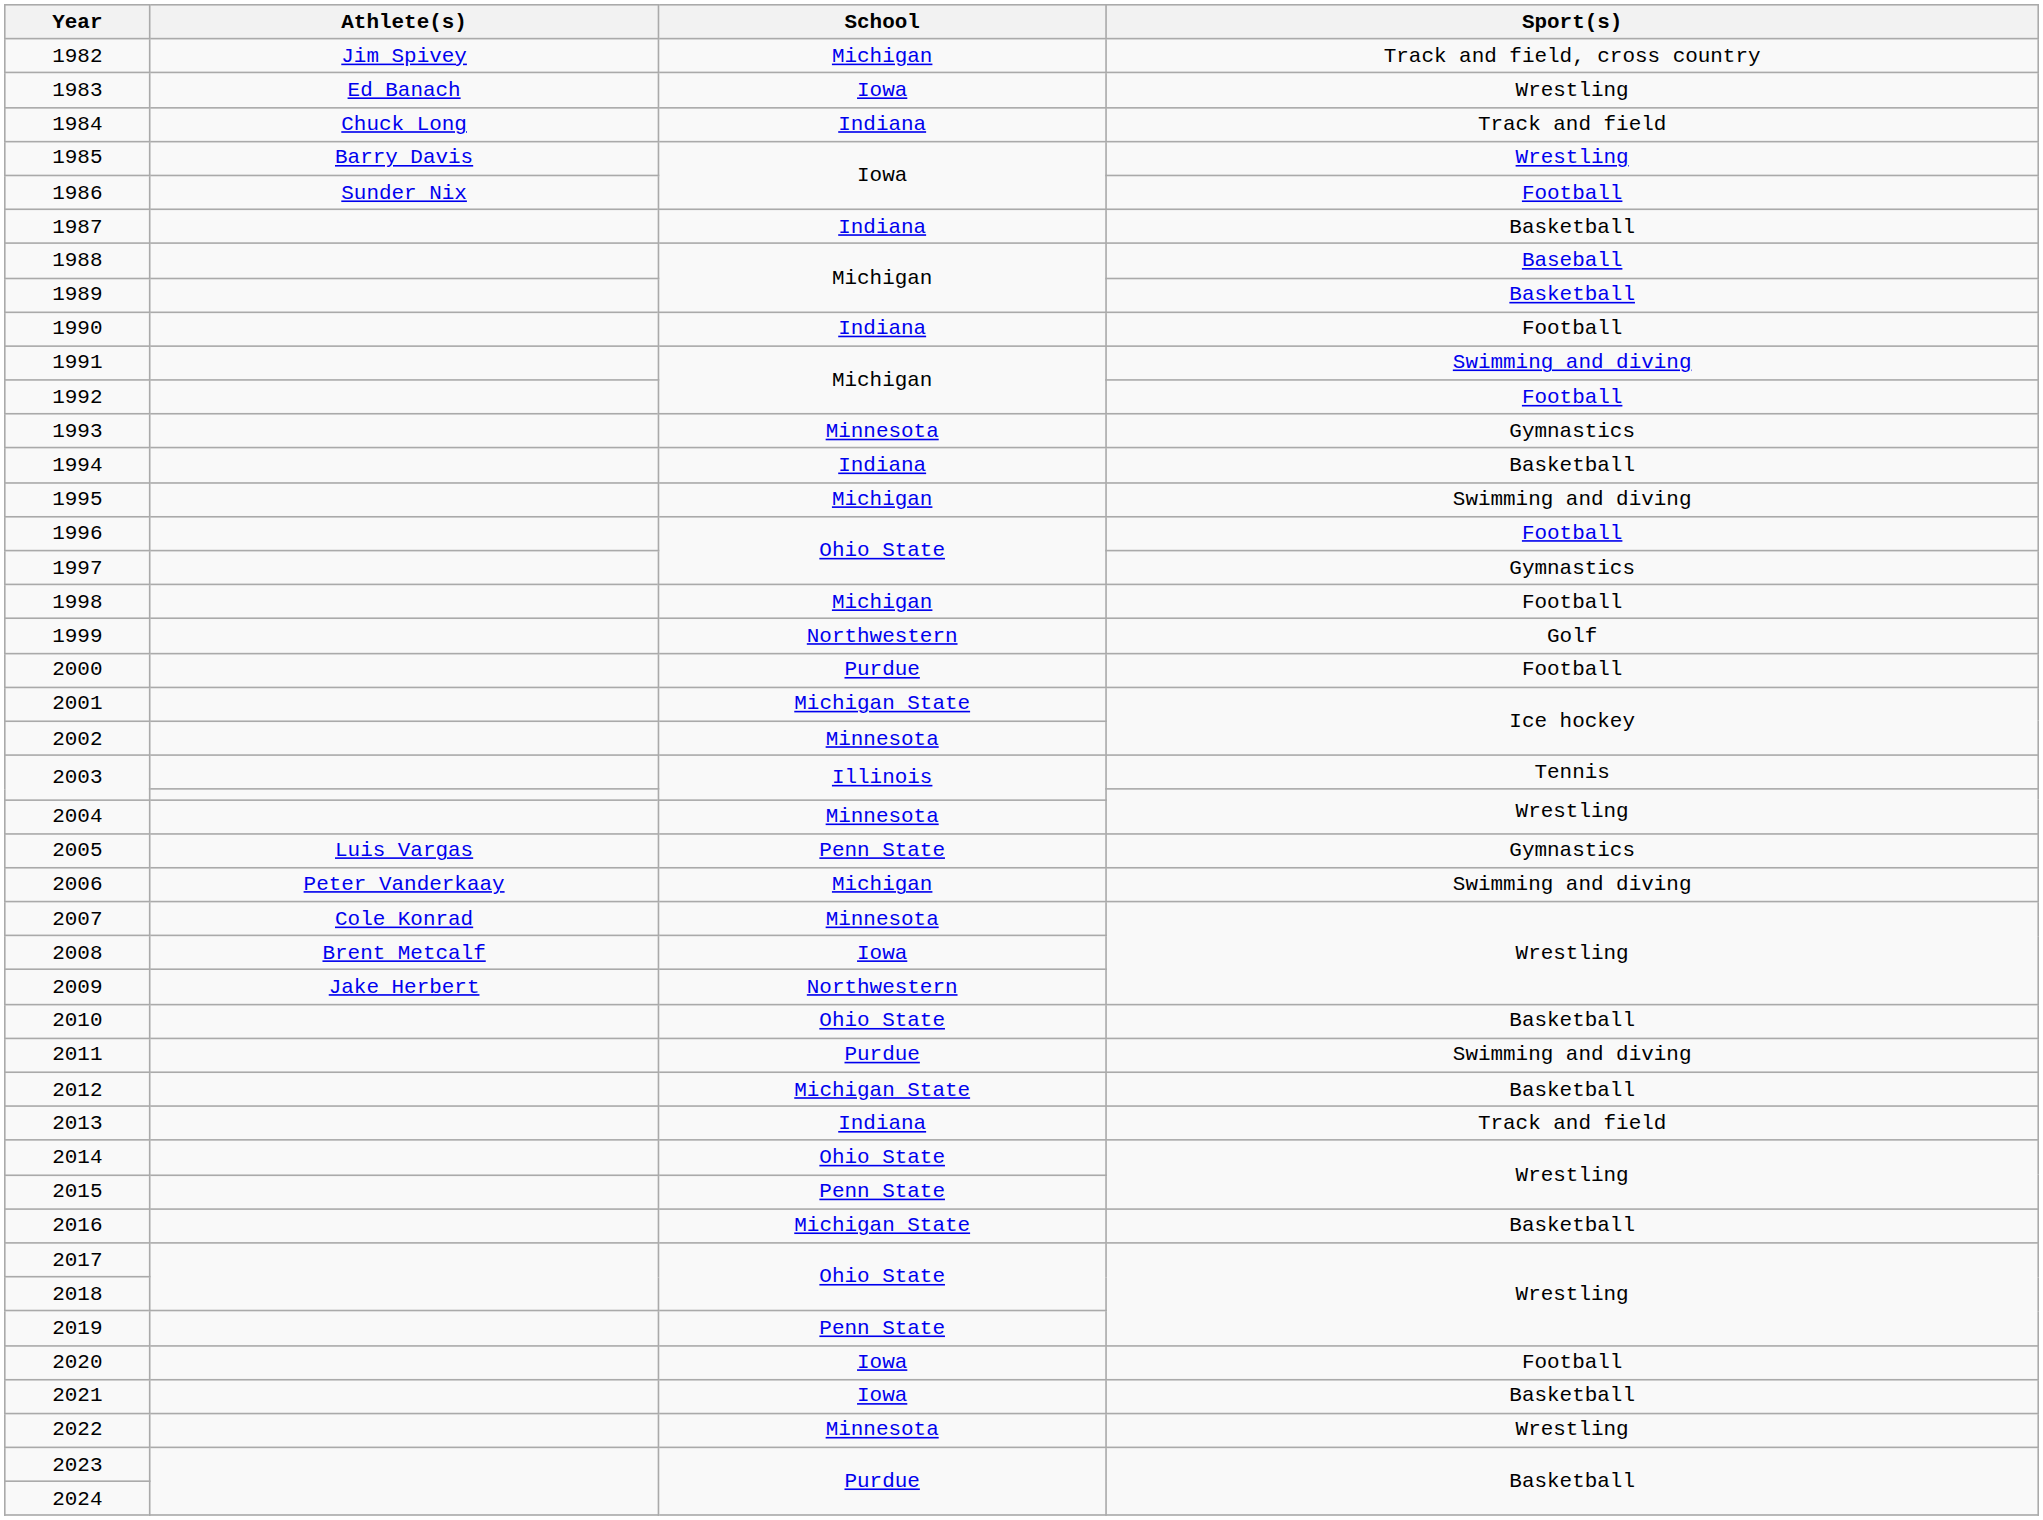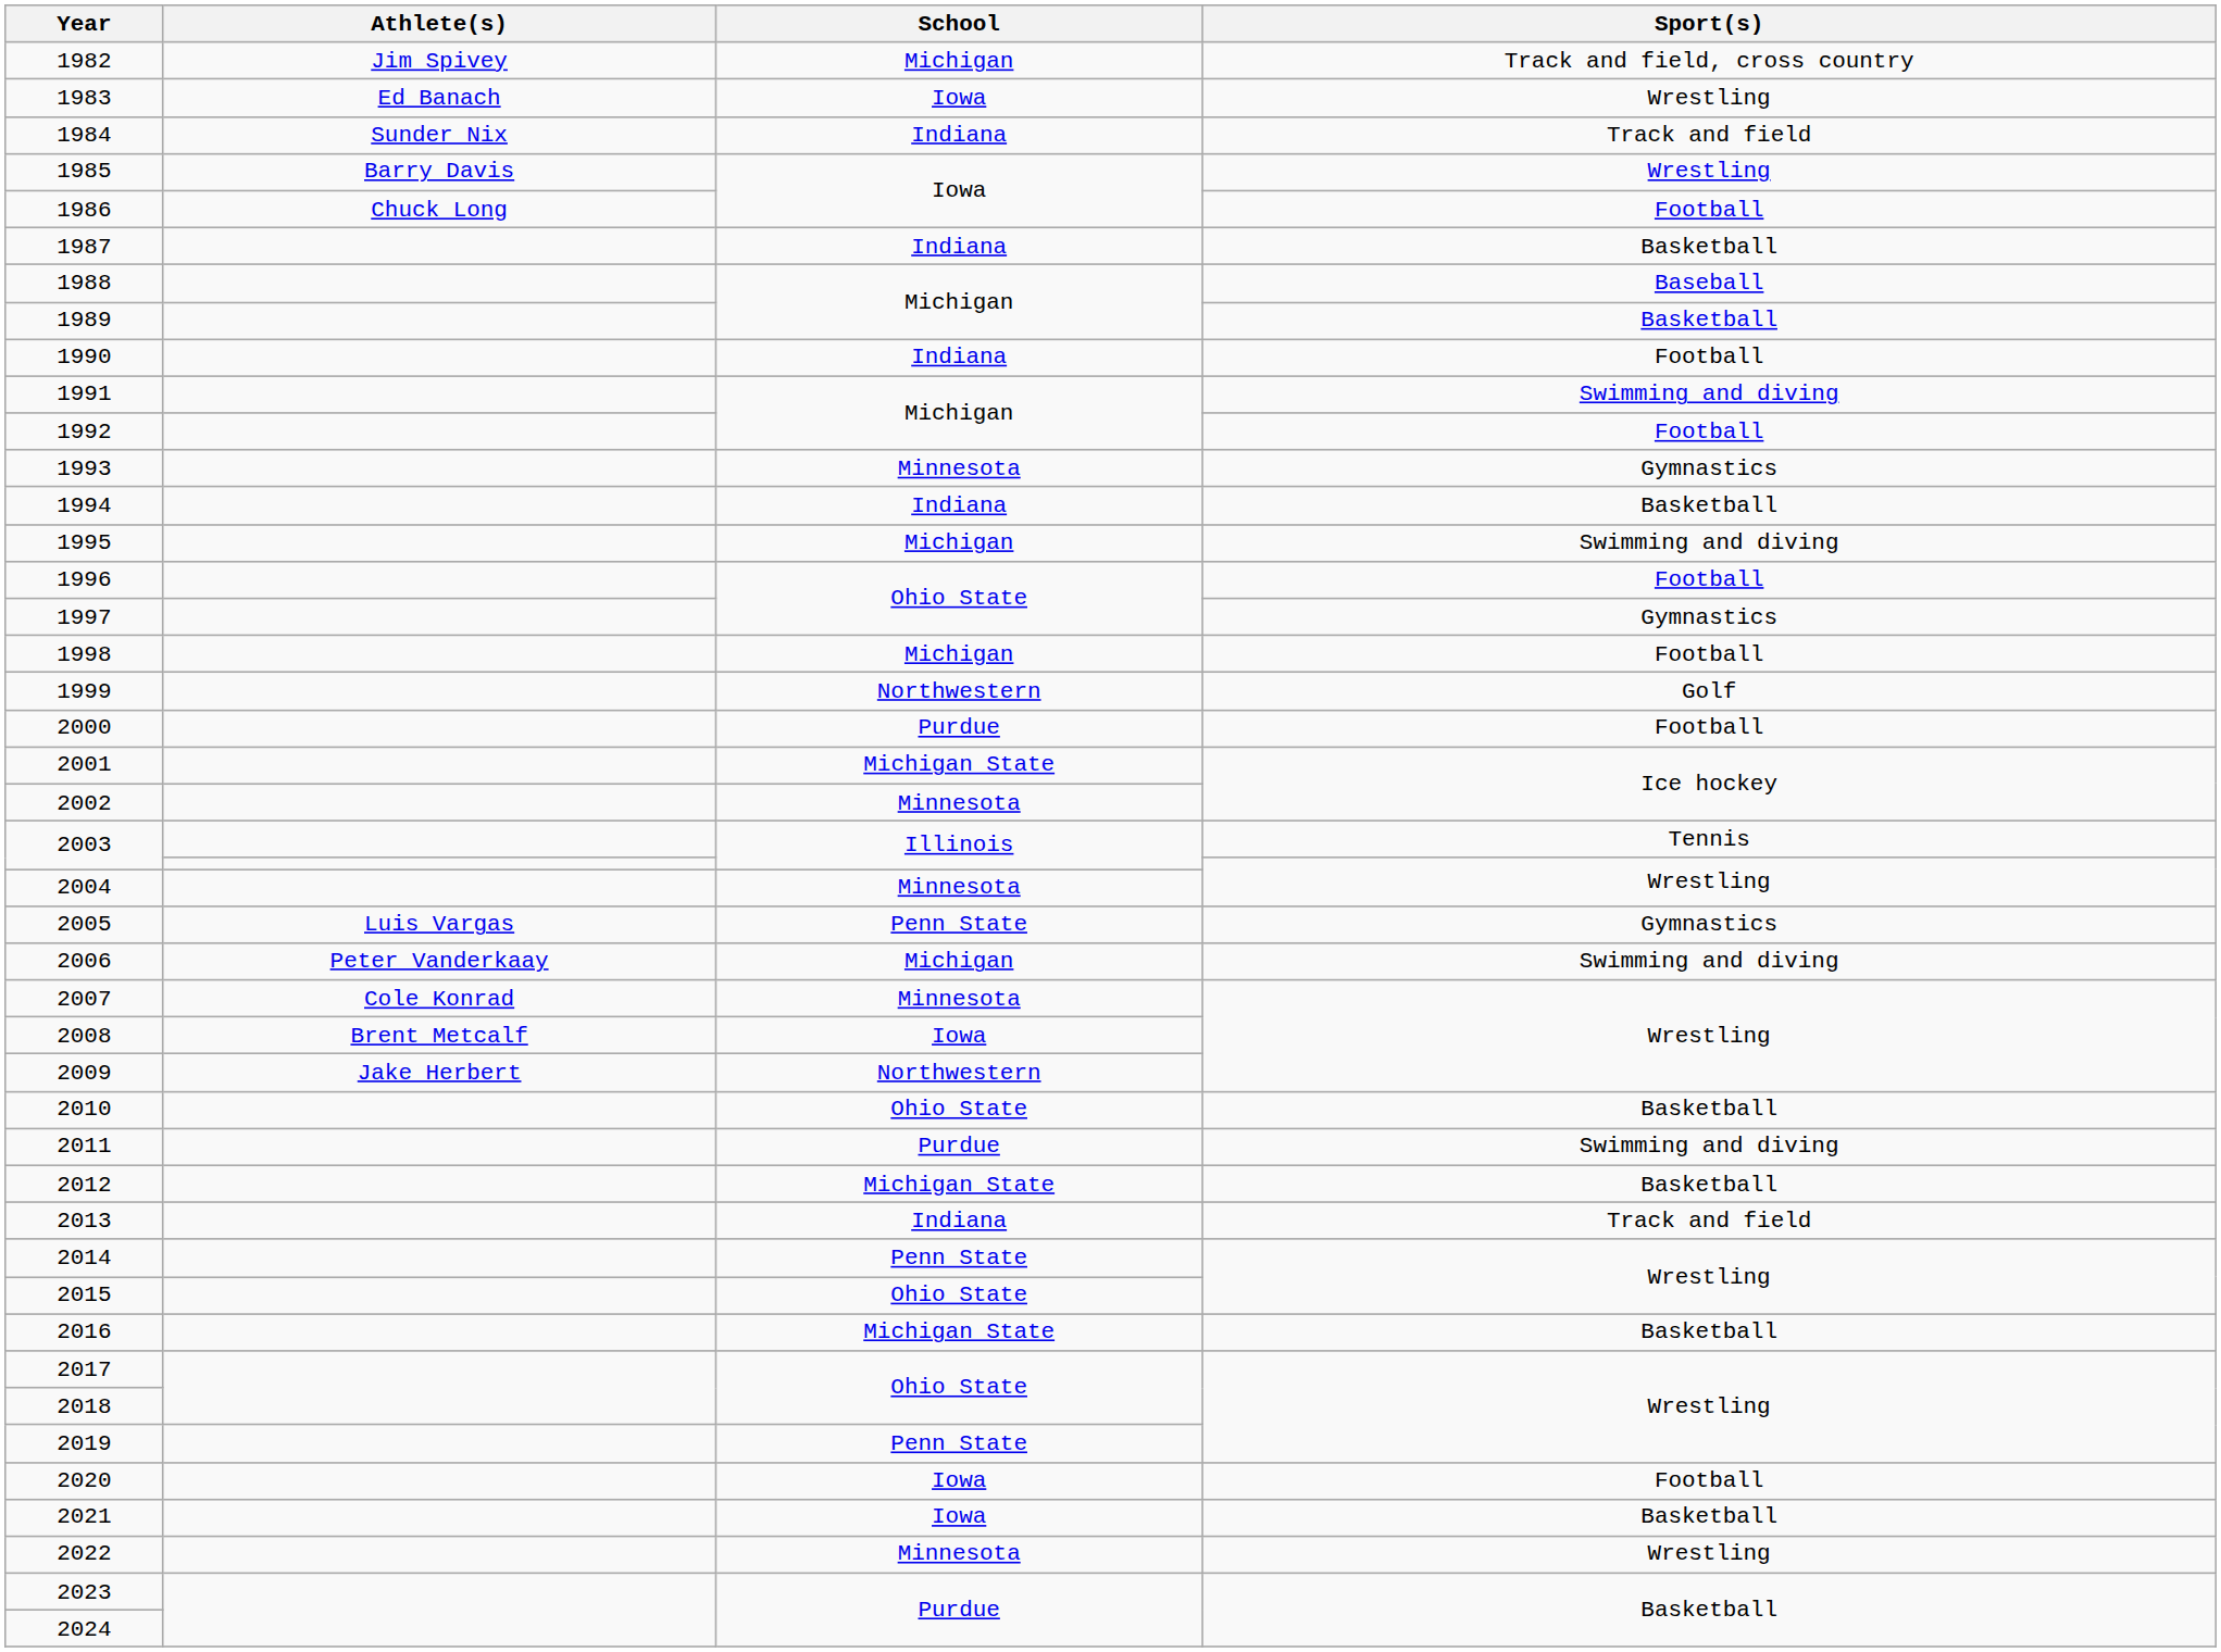 <table class="wikitable sortable" style="width:100%; text-align: center;">
 <tr>
 <th>Year</th>
 <th>Athlete(s)</th>
 <th>School</th>
 <th>Sport(s)</th>
 </tr>
 <tr>
 <td>1982</td>
 <td><a href='#'>Jim Spivey</a></td>
 <td><a href='#'>Michigan</a></td>
 <td>Track and field, cross country</td>
 </tr>
 <tr>
 <td>1983</td>
 <td><a href='#'>Ed Banach</a></td>
 <td><a href='#'>Iowa</a></td>
 <td>Wrestling</td>
 </tr>
 <tr>
 <td>1984</td>
-<td><a href='#'>Chuck Long</a></td>
+<td><a href='#'>Sunder Nix</a></td>
 <td><a href='#'>Indiana</a></td>
 <td>Track and field</td>
 </tr>
 <tr>
 <td>1985</td>
 <td><a href='#'>Barry Davis</a></td>
 <td rowspan=2>Iowa</td>
 <td><a href='#'>Wrestling</a></td>
 </tr>
 <tr>
 <td>1986</td>
-<td><a href='#'>Sunder Nix</a></td>
+<td><a href='#'>Chuck Long</a></td>
 <td><a href='#'>Football</a></td>
 </tr>
 <tr>
 <td>1987</td>
 <td></td>
 <td><a href='#'>Indiana</a></td>
 <td>Basketball</td>
 </tr>
 <tr>
 <td>1988</td>
 <td></td>
 <td rowspan=2>Michigan</td>
 <td><a href='#'>Baseball</a></td>
 </tr>
 <tr>
 <td>1989</td>
 <td></td>
 <td><a href='#'>Basketball</a></td>
 </tr>
 <tr>
 <td>1990</td>
 <td></td>
 <td><a href='#'>Indiana</a></td>
 <td>Football</td>
 </tr>
 <tr>
 <td>1991</td>
 <td></td>
 <td rowspan=2>Michigan</td>
 <td><a href='#'>Swimming and diving</a></td>
 </tr>
 <tr>
 <td>1992</td>
 <td></td>
 <td><a href='#'>Football</a></td>
 </tr>
 <tr>
 <td>1993</td>
 <td></td>
 <td><a href='#'>Minnesota</a></td>
 <td>Gymnastics</td>
 </tr>
 <tr>
 <td>1994</td>
 <td></td>
 <td><a href='#'>Indiana</a></td>
 <td>Basketball</td>
 </tr>
 <tr>
 <td>1995</td>
 <td></td>
 <td><a href='#'>Michigan</a></td>
 <td>Swimming and diving</td>
 </tr>
 <tr>
 <td>1996</td>
 <td></td>
 <td rowspan=2><a href='#'>Ohio State</a></td>
 <td><a href='#'>Football</a></td>
 </tr>
 <tr>
 <td>1997</td>
 <td></td>
 <td>Gymnastics</td>
 </tr>
 <tr>
 <td>1998</td>
 <td></td>
 <td><a href='#'>Michigan</a></td>
 <td>Football</td>
 </tr>
 <tr>
 <td>1999</td>
 <td></td>
 <td><a href='#'>Northwestern</a></td>
 <td>Golf</td>
 </tr>
 <tr>
 <td>2000</td>
 <td></td>
 <td><a href='#'>Purdue</a></td>
 <td>Football</td>
 </tr>
 <tr>
 <td>2001</td>
 <td></td>
 <td><a href='#'>Michigan State</a></td>
 <td rowspan=2>Ice hockey</td>
 </tr>
 <tr>
 <td>2002</td>
 <td></td>
 <td><a href='#'>Minnesota</a></td>
 </tr>
 <tr>
 <td rowspan=2>2003</td>
 <td></td>
 <td rowspan=2><a href='#'>Illinois</a></td>
 <td>Tennis</td>
 </tr>
 <tr>
 <td></td>
 <td rowspan=2>Wrestling</td>
 </tr>
 <tr>
 <td>2004</td>
 <td></td>
 <td><a href='#'>Minnesota</a></td>
 </tr>
 <tr>
 <td>2005</td>
 <td><a href='#'>Luis Vargas</a></td>
 <td><a href='#'>Penn State</a></td>
 <td>Gymnastics</td>
 </tr>
 <tr>
 <td>2006</td>
 <td><a href='#'>Peter Vanderkaay</a></td>
 <td><a href='#'>Michigan</a></td>
 <td>Swimming and diving</td>
 </tr>
 <tr>
 <td>2007</td>
 <td><a href='#'>Cole Konrad</a></td>
 <td><a href='#'>Minnesota</a></td>
 <td rowspan=3>Wrestling</td>
 </tr>
 <tr>
 <td>2008</td>
 <td><a href='#'>Brent Metcalf</a></td>
 <td><a href='#'>Iowa</a></td>
 </tr>
 <tr>
 <td>2009</td>
 <td><a href='#'>Jake Herbert</a></td>
 <td><a href='#'>Northwestern</a></td>
 </tr>
 <tr>
 <td>2010</td>
 <td></td>
 <td><a href='#'>Ohio State</a></td>
 <td>Basketball</td>
 </tr>
 <tr>
 <td>2011</td>
 <td></td>
 <td><a href='#'>Purdue</a></td>
 <td>Swimming and diving</td>
 </tr>
 <tr>
 <td>2012</td>
 <td></td>
 <td><a href='#'>Michigan State</a></td>
 <td>Basketball</td>
 </tr>
 <tr>
 <td>2013</td>
 <td></td>
 <td><a href='#'>Indiana</a></td>
 <td>Track and field</td>
 </tr>
 <tr>
 <td>2014</td>
 <td></td>
-<td><a href='#'>Ohio State</a></td>
+<td><a href='#'>Penn State</a></td>
 <td rowspan=2>Wrestling</td>
 </tr>
 <tr>
 <td>2015</td>
 <td></td>
-<td><a href='#'>Penn State</a></td>
+<td><a href='#'>Ohio State</a></td>
 </tr>
 <tr>
 <td>2016</td>
 <td></td>
 <td><a href='#'>Michigan State</a></td>
 <td>Basketball</td>
 </tr>
 <tr>
 <td>2017</td>
 <td rowspan=2></td>
 <td rowspan="2"><a href='#'>Ohio State</a></td>
 <td rowspan=3>Wrestling</td>
 </tr>
 <tr>
 <td>2018</td>
 </tr>
 <tr>
 <td>2019</td>
 <td></td>
 <td><a href='#'>Penn State</a></td>
 </tr>
 <tr>
 <td>2020</td>
 <td></td>
 <td><a href='#'>Iowa</a></td>
 <td>Football</td>
 </tr>
 <tr>
 <td>2021</td>
 <td></td>
 <td><a href='#'>Iowa</a></td>
 <td>Basketball</td>
 </tr>
 <tr>
 <td>2022</td>
 <td></td>
 <td><a href='#'>Minnesota</a></td>
 <td>Wrestling</td>
 </tr>
 <tr>
 <td>2023</td>
 <td rowspan=2></td>
 <td rowspan=2><a href='#'>Purdue</a></td>
 <td rowspan=2>Basketball</td>
 </tr>
 <tr>
 <td>2024</td>
 </tr>
 </table>
